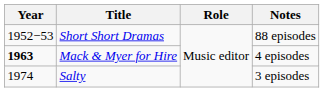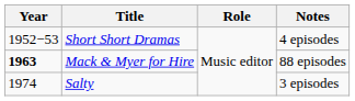 <table class="wikitable">
 <tr>
 <th>Year</th>
 <th>Title</th>
 <th>Role</th>
 <th>Notes</th>
 </tr>
 <tr>
 <td>1952−53</td>
 <td><em><a href='#'>Short Short Dramas</a></em></td>
 <td rowspan=3>Music editor</td>
-<td>88 episodes</td>
+<td>4 episodes</td>
 </tr>
 <tr>
 <td><strong>1963</strong></td>
 <td><em><a href='#'>Mack & Myer for Hire</a></em></td>
-<td>4 episodes</td>
+<td>88 episodes</td>
 </tr>
 <tr>
 <td>1974</td>
 <td><em><a href='#'>Salty</a></em></td>
 <td>3 episodes</td>
 </tr>
 </table>
